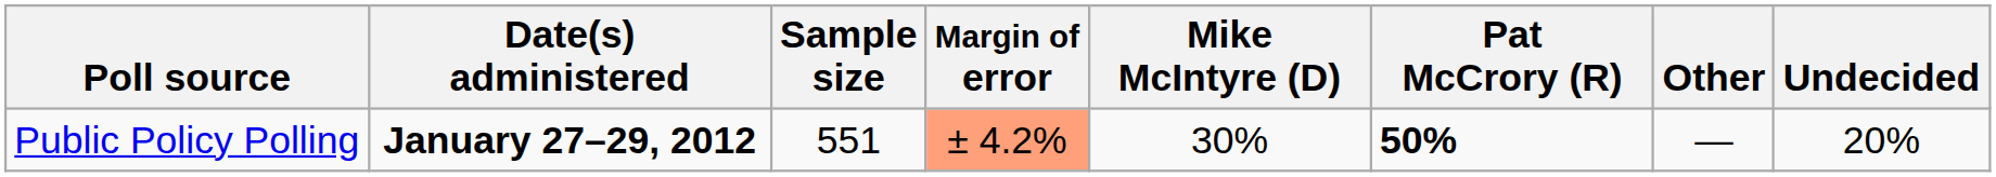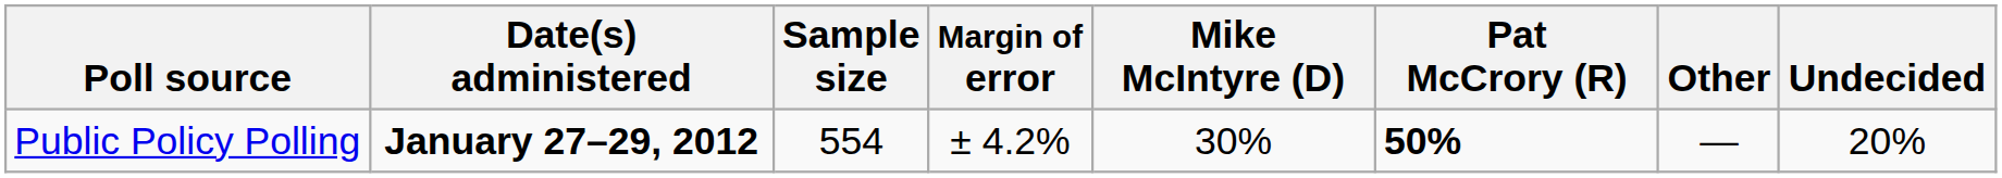 <table class="wikitable">
 <tr valign= bottom>
 <th>Poll source</th>
 <th style="width:160px;">Date(s)<br>administered</th>
 <th class=small>Sample<br>size</th>
 <th><small>Margin of</small><br>error</th>
 <th width=110px>Mike<br>McIntyre (D)</th>
 <th width=110px>Pat<br>McCrory (R)</th>
 <th>Other</th>
 <th>Undecided</th>
 </tr>
 <tr>
 <td><a href='#'>Public Policy Polling</a></td>
 <td align=center><strong>January 27–29, 2012</strong></td>
-<td align=center>551</td>
-<td align=center style="background: lightsalmon;">± 4.2%</td>
+<td align=center>554</td>
+<td align=center>± 4.2%</td>
 <td align=center>30%</td>
 <td><strong>50%</strong></td>
 <td align=center>—</td>
 <td align=center>20%</td>
 </tr>
 </table>
